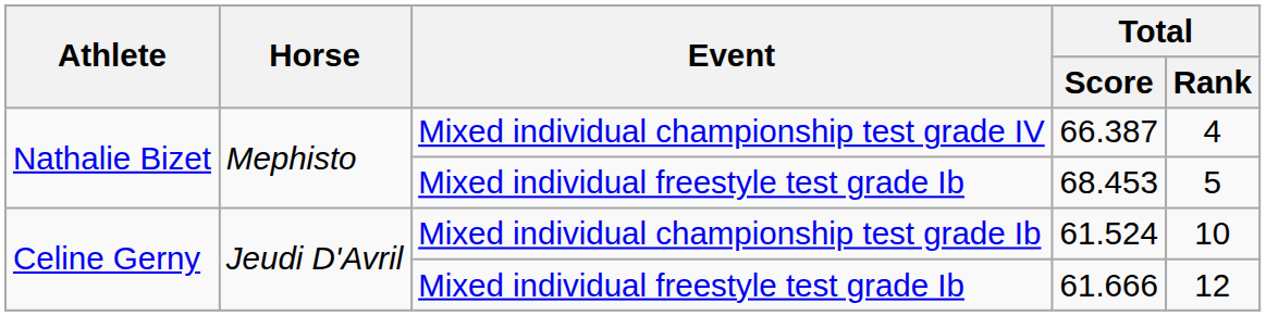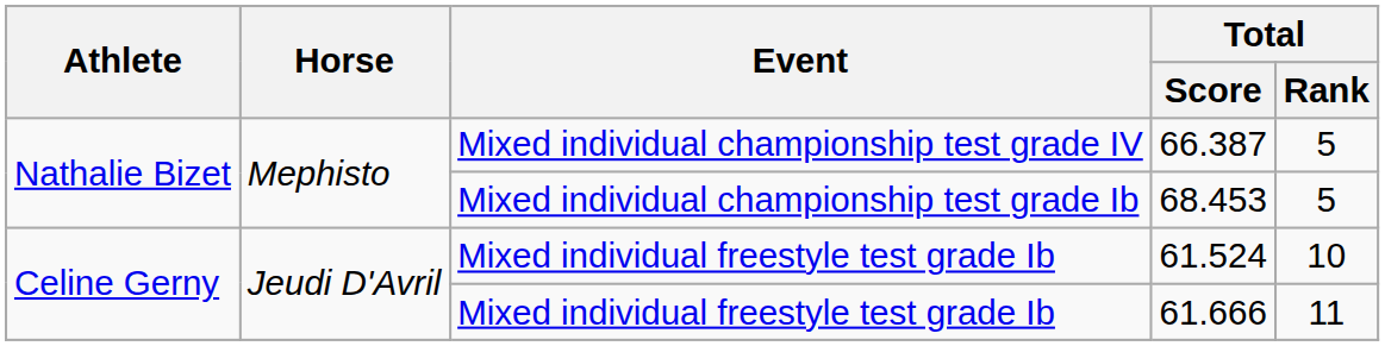 <table class=wikitable style="font-size:90%">
 <tr>
 <th rowspan="2">Athlete</th>
 <th rowspan="2">Horse</th>
 <th rowspan="2">Event</th>
 <th colspan="2">Total</th>
 </tr>
 <tr>
 <th>Score</th>
 <th>Rank</th>
 </tr>
 <tr>
 <td rowspan="2"><a href='#'>Nathalie Bizet</a></td>
 <td rowspan="2"><em>Mephisto</em></td>
 <td><a href='#'>Mixed individual championship test grade IV</a></td>
 <td align="center">66.387</td>
-<td align="center">4</td>
+<td align="center">5</td>
 </tr>
 <tr>
-<td><a href='#'>Mixed individual freestyle test grade Ib</a></td>
+<td><a href='#'>Mixed individual championship test grade Ib</a></td>
 <td align="center">68.453</td>
 <td align="center">5</td>
 </tr>
 <tr>
 <td rowspan="2"><a href='#'>Celine Gerny</a></td>
 <td rowspan="2"><em>Jeudi D'Avril</em></td>
-<td><a href='#'>Mixed individual championship test grade Ib</a></td>
+<td><a href='#'>Mixed individual freestyle test grade Ib</a></td>
 <td align="center">61.524</td>
 <td align="center">10</td>
 </tr>
 <tr>
 <td><a href='#'>Mixed individual freestyle test grade Ib</a></td>
 <td align="center">61.666</td>
-<td align="center">12</td>
+<td align="center">11</td>
 </tr>
 </table>
